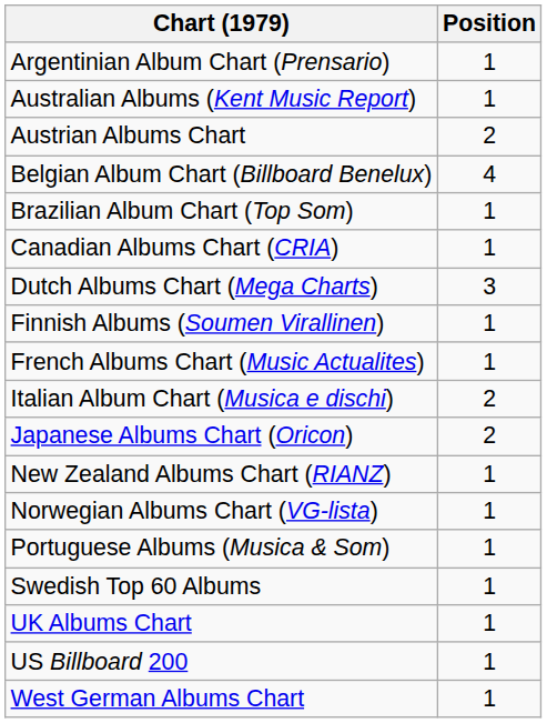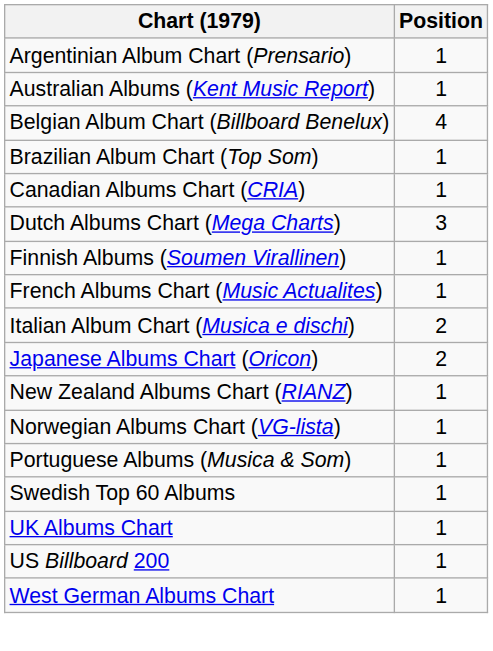 <table class="wikitable sortable" style="text-align:center;">
 <tr>
 <th>Chart (1979)</th>
 <th>Position</th>
 </tr>
 <tr>
 <td align="left">Argentinian Album Chart (<em>Prensario</em>)</td>
 <td style="text-align:center;">1</td>
 </tr>
 <tr>
 <td align="left">Australian Albums (<em><a href='#'>Kent Music Report</a></em>)</td>
 <td>1</td>
-</tr>
-<tr>
-<td align="left">Austrian Albums Chart</td>
-<td>2</td>
 </tr>
 <tr>
 <td align="left">Belgian Album Chart (<em>Billboard Benelux</em>)</td>
 <td>4</td>
 </tr>
 <tr>
 <td align="left">Brazilian Album Chart (<em>Top Som</em>)</td>
 <td style="text-align:center;">1</td>
 </tr>
 <tr>
 <td align="left">Canadian Albums Chart (<em><a href='#'>CRIA</a></em>)</td>
 <td style="text-align:center;">1</td>
 </tr>
 <tr>
 <td align="left">Dutch Albums Chart (<em><a href='#'>Mega Charts</a></em>)</td>
 <td>3</td>
 </tr>
 <tr>
 <td align="left">Finnish Albums (<a href='#'><em>Soumen Virallinen</em></a>)</td>
 <td style="text-align:center;">1</td>
 </tr>
 <tr>
 <td align="left">French Albums Chart (<em><a href='#'>Music Actualites</a></em>)</td>
 <td>1</td>
 </tr>
 <tr>
 <td align="left">Italian Album Chart (<em><a href='#'>Musica e dischi</a></em>)</td>
 <td style="text-align:center;">2</td>
 </tr>
 <tr>
 <td align="left"><a href='#'>Japanese Albums Chart</a> (<em><a href='#'>Oricon</a></em>)</td>
 <td>2</td>
 </tr>
 <tr>
 <td align="left">New Zealand Albums Chart (<em><a href='#'>RIANZ</a></em>)</td>
 <td>1</td>
 </tr>
 <tr>
 <td align="left">Norwegian Albums Chart (<em><a href='#'>VG-lista</a></em>)</td>
 <td>1</td>
 </tr>
 <tr>
 <td align="left">Portuguese Albums (<em>Musica & Som</em>)</td>
 <td>1</td>
 </tr>
 <tr>
 <td align="left">Swedish Top 60 Albums</td>
 <td>1</td>
 </tr>
 <tr>
 <td align="left"><a href='#'>UK Albums Chart</a></td>
 <td>1</td>
 </tr>
 <tr>
 <td align="left">US <em>Billboard</em> <a href='#'>200</a></td>
 <td>1</td>
 </tr>
 <tr>
 <td align="left"><a href='#'>West German Albums Chart</a></td>
 <td>1</td>
 </tr>
 </table>
